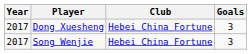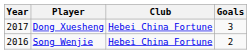 <table class="wikitable">
 <tr>
 <th>Year</th>
 <th>Player</th>
 <th>Club</th>
 <th>Goals</th>
 </tr>
 <tr>
 <td>2017</td>
 <td> <a href='#'>Dong Xuesheng</a></td>
 <td><a href='#'>Hebei China Fortune</a></td>
 <td align=center>3</td>
 </tr>
 <tr>
-<td>2017</td>
+<td>2016</td>
 <td> <a href='#'>Song Wenjie</a></td>
 <td><a href='#'>Hebei China Fortune</a></td>
-<td align=center>3</td>
+<td align=center>2</td>
 </tr>
 </table>
